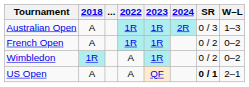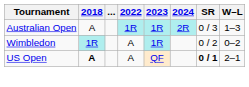 <table class=wikitable style=text-align:center>
 <tr>
 <th>Tournament</th>
 <th><a href='#'>2018</a></th>
 <th>...</th>
 <th><a href='#'>2022</a></th>
 <th><a href='#'>2023</a></th>
 <th><a href='#'>2024</a></th>
 <th>SR</th>
 <th>W–L</th>
 </tr>
 <tr>
 <td align=left><a href='#'>Australian Open</a></td>
 <td>A</td>
 <td></td>
 <td bgcolor=afeeee><a href='#'>1R</a></td>
 <td bgcolor=afeeee><a href='#'>1R</a></td>
 <td bgcolor=afeeee><a href='#'>2R</a></td>
 <td>0 / 3</td>
 <td>1–3</td>
 </tr>
 <tr>
-<td align=left><a href='#'>French Open</a></td>
-<td>A</td>
-<td></td>
-<td bgcolor=afeeee><a href='#'>1R</a></td>
-<td bgcolor=afeeee><a href='#'>1R</a></td>
-<td></td>
-<td>0 / 2</td>
-<td>0–2</td>
-</tr>
-<tr>
 <td align=left><a href='#'>Wimbledon</a></td>
 <td bgcolor=afeeee><a href='#'>1R</a></td>
 <td></td>
 <td>A</td>
 <td bgcolor=afeeee><a href='#'>1R</a></td>
 <td></td>
 <td>0 / 2</td>
 <td>0–2</td>
 </tr>
 <tr>
 <td align=left><a href='#'>US Open</a></td>
-<td>A</td>
+<td><strong>A</strong></td>
 <td></td>
 <td>A</td>
 <td bgcolor=ffebcd><a href='#'>QF</a></td>
 <td></td>
 <td><strong>0 / 1</strong></td>
 <td>2–1</td>
 </tr>
 </table>
